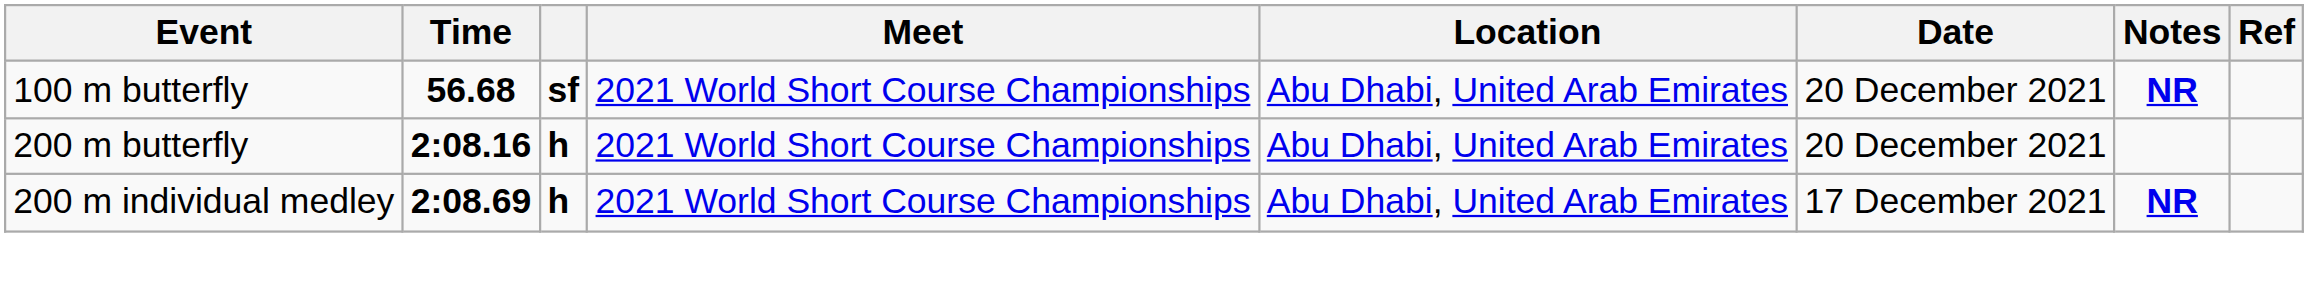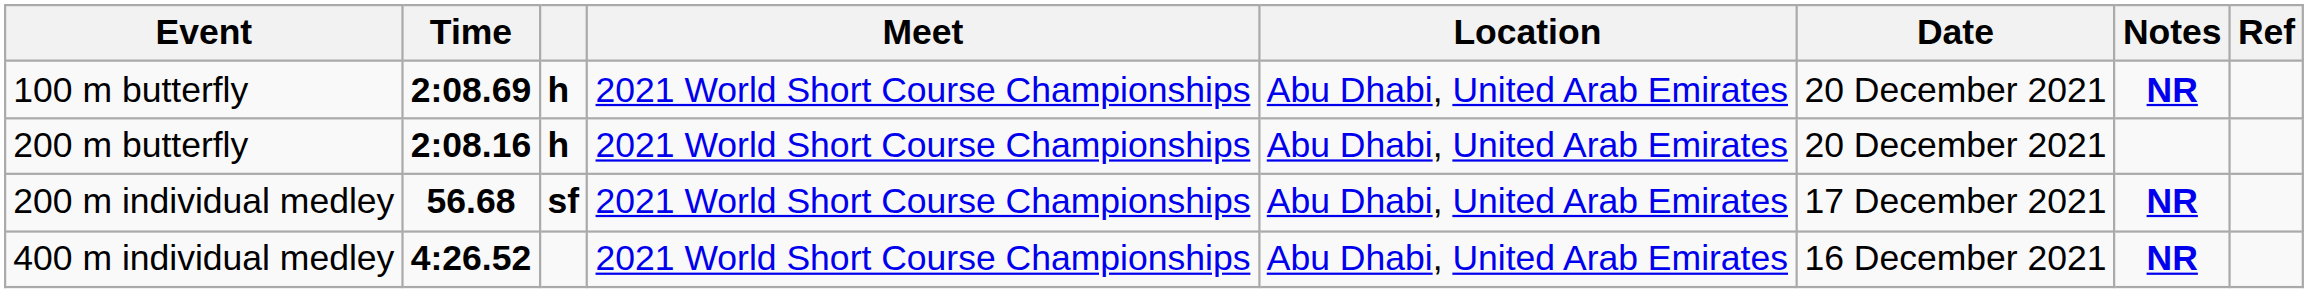 <table class="wikitable">
 <tr>
 <th>Event</th>
 <th>Time</th>
 <th></th>
 <th>Meet</th>
 <th>Location</th>
 <th>Date</th>
 <th>Notes</th>
 <th>Ref</th>
 </tr>
 <tr>
 <td>100 m butterfly</td>
-<td style="text-align:center;"><strong>56.68</strong></td>
-<td><strong>sf</strong></td>
+<td style="text-align:center;"><strong>2:08.69</strong></td>
+<td><strong>h</strong></td>
 <td><a href='#'>2021 World Short Course Championships</a></td>
 <td><a href='#'>Abu Dhabi</a>, <a href='#'>United Arab Emirates</a></td>
 <td>20 December 2021</td>
 <td style="text-align:center;"><strong><a href='#'>NR</a></strong></td>
 <td style="text-align:center;"></td>
 </tr>
 <tr>
 <td>200 m butterfly</td>
 <td style="text-align:center;"><strong>2:08.16</strong></td>
 <td><strong>h</strong></td>
 <td><a href='#'>2021 World Short Course Championships</a></td>
 <td><a href='#'>Abu Dhabi</a>, <a href='#'>United Arab Emirates</a></td>
 <td>20 December 2021</td>
 <td style="text-align:center;"></td>
 <td style="text-align:center;"></td>
 </tr>
 <tr>
 <td>200 m individual medley</td>
-<td style="text-align:center;"><strong>2:08.69</strong></td>
-<td><strong>h</strong></td>
+<td style="text-align:center;"><strong>56.68</strong></td>
+<td><strong>sf</strong></td>
 <td><a href='#'>2021 World Short Course Championships</a></td>
 <td><a href='#'>Abu Dhabi</a>, <a href='#'>United Arab Emirates</a></td>
 <td>17 December 2021</td>
 <td style="text-align:center;"><strong><a href='#'>NR</a></strong></td>
 <td style="text-align:center;"></td>
 </tr>
+<tr>
+<td>400 m individual medley</td>
+<td style="text-align:center;"><strong>4:26.52</strong></td>
+<td></td>
+<td><a href='#'>2021 World Short Course Championships</a></td>
+<td><a href='#'>Abu Dhabi</a>, <a href='#'>United Arab Emirates</a></td>
+<td>16 December 2021</td>
+<td style="text-align:center;"><strong><a href='#'>NR</a></strong></td>
+<td style="text-align:center;"></td>
+</tr>
 </table>
